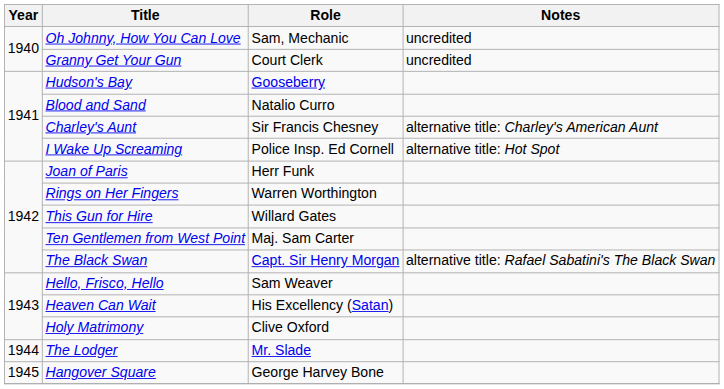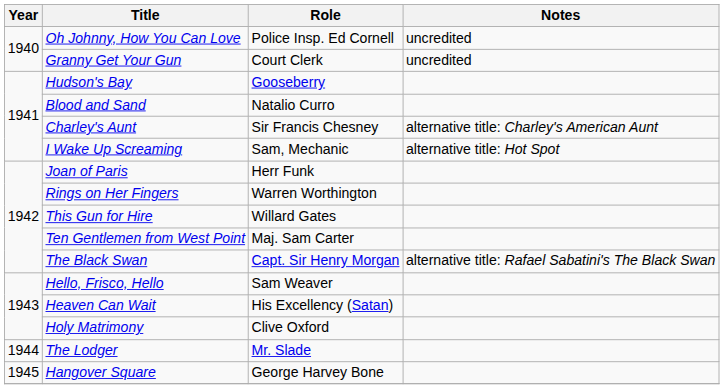 <table class="wikitable">
 <tr>
 <th>Year</th>
 <th>Title</th>
 <th>Role</th>
 <th>Notes</th>
 </tr>
 <tr>
 <td rowspan=2>1940</td>
 <td><em><a href='#'>Oh Johnny, How You Can Love</a></em></td>
-<td>Sam, Mechanic</td>
+<td>Police Insp. Ed Cornell</td>
 <td>uncredited</td>
 </tr>
 <tr>
 <td><em><a href='#'>Granny Get Your Gun</a></em></td>
 <td>Court Clerk</td>
 <td>uncredited</td>
 </tr>
 <tr>
 <td rowspan=4>1941</td>
 <td><em><a href='#'>Hudson's Bay</a></em></td>
 <td><a href='#'>Gooseberry</a></td>
 <td></td>
 </tr>
 <tr>
 <td><em><a href='#'>Blood and Sand</a></em></td>
 <td>Natalio Curro</td>
 <td></td>
 </tr>
 <tr>
 <td><em><a href='#'>Charley's Aunt</a></em></td>
 <td>Sir Francis Chesney</td>
 <td>alternative title: <em>Charley's American Aunt</em></td>
 </tr>
 <tr>
 <td><em><a href='#'>I Wake Up Screaming</a></em></td>
-<td>Police Insp. Ed Cornell</td>
+<td>Sam, Mechanic</td>
 <td>alternative title: <em>Hot Spot</em></td>
 </tr>
 <tr>
 <td rowspan=5>1942</td>
 <td><em><a href='#'>Joan of Paris</a></em></td>
 <td>Herr Funk</td>
 <td></td>
 </tr>
 <tr>
 <td><em><a href='#'>Rings on Her Fingers</a></em></td>
 <td>Warren Worthington</td>
 <td></td>
 </tr>
 <tr>
 <td><em><a href='#'>This Gun for Hire</a></em></td>
 <td>Willard Gates</td>
 <td></td>
 </tr>
 <tr>
 <td><em><a href='#'>Ten Gentlemen from West Point</a></em></td>
 <td>Maj. Sam Carter</td>
 <td></td>
 </tr>
 <tr>
 <td><em><a href='#'>The Black Swan</a></em></td>
 <td><a href='#'>Capt. Sir Henry Morgan</a></td>
 <td>alternative title: <em>Rafael Sabatini's The Black Swan</em></td>
 </tr>
 <tr>
 <td rowspan=3>1943</td>
 <td><em><a href='#'>Hello, Frisco, Hello</a></em></td>
 <td>Sam Weaver</td>
 <td></td>
 </tr>
 <tr>
 <td><em><a href='#'>Heaven Can Wait</a></em></td>
 <td>His Excellency (<a href='#'>Satan</a>)</td>
 <td></td>
 </tr>
 <tr>
 <td><em><a href='#'>Holy Matrimony</a></em></td>
 <td>Clive Oxford</td>
 <td></td>
 </tr>
 <tr>
 <td>1944</td>
 <td><em><a href='#'>The Lodger</a></em></td>
 <td><a href='#'>Mr. Slade</a></td>
 <td></td>
 </tr>
 <tr>
 <td>1945</td>
 <td><em><a href='#'>Hangover Square</a></em></td>
 <td>George Harvey Bone</td>
 <td></td>
 </tr>
 <tr>
 </tr>
 </table>
